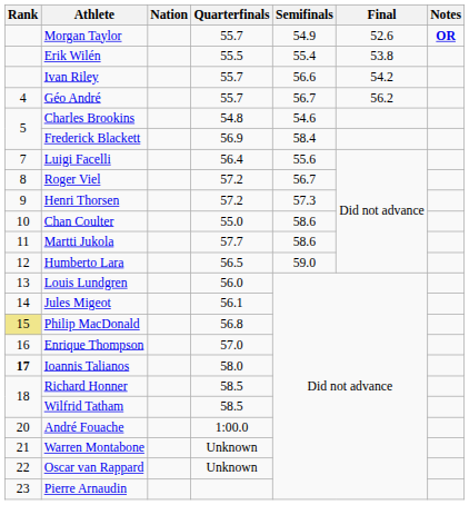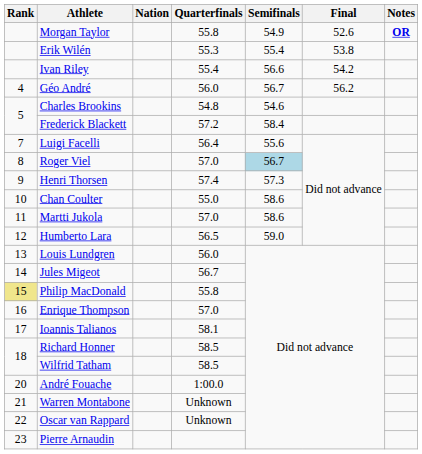 <table class="wikitable sortable" style="text-align:center">
 <tr>
 <th>Rank</th>
 <th>Athlete</th>
 <th>Nation</th>
 <th>Quarterfinals</th>
 <th>Semifinals</th>
 <th>Final</th>
 <th>Notes</th>
 </tr>
 <tr>
 <td></td>
 <td align=left><a href='#'>Morgan Taylor</a></td>
 <td align=left></td>
-<td>55.7</td>
+<td>55.8</td>
 <td>54.9</td>
 <td>52.6</td>
 <td><a href='#'><strong>OR</strong></a></td>
 </tr>
 <tr>
 <td></td>
 <td align=left><a href='#'>Erik Wilén</a></td>
 <td align=left></td>
-<td>55.5</td>
+<td>55.3</td>
 <td>55.4</td>
 <td>53.8</td>
 <td></td>
 </tr>
 <tr>
 <td></td>
 <td align=left><a href='#'>Ivan Riley</a></td>
 <td align=left></td>
-<td>55.7</td>
+<td>55.4</td>
 <td>56.6</td>
 <td>54.2</td>
 <td></td>
 </tr>
 <tr>
 <td>4</td>
 <td align=left><a href='#'>Géo André</a></td>
 <td align=left></td>
-<td>55.7</td>
+<td>56.0</td>
 <td>56.7</td>
 <td>56.2</td>
 <td></td>
 </tr>
 <tr>
 <td rowspan=2>5</td>
 <td align=left><a href='#'>Charles Brookins</a></td>
 <td align=left></td>
 <td>54.8</td>
 <td>54.6</td>
 <td data-sort-value=90.0></td>
 <td></td>
 </tr>
 <tr>
 <td align=left><a href='#'>Frederick Blackett</a></td>
 <td align=left></td>
-<td>56.9</td>
+<td>57.2</td>
 <td>58.4</td>
 <td data-sort-value=90.0></td>
 <td></td>
 </tr>
 <tr>
 <td>7</td>
 <td align=left><a href='#'>Luigi Facelli</a></td>
 <td align=left></td>
 <td>56.4</td>
 <td>55.6</td>
 <td rowspan=6 data-sort-value=99.9>Did not advance</td>
 <td></td>
 </tr>
 <tr>
 <td>8</td>
 <td align=left><a href='#'>Roger Viel</a></td>
 <td align=left></td>
-<td>57.2</td>
-<td>56.7</td>
+<td>57.0</td>
+<td style="background: lightblue;">56.7</td>
 <td></td>
 </tr>
 <tr>
 <td>9</td>
 <td align=left><a href='#'>Henri Thorsen</a></td>
 <td align=left></td>
-<td>57.2</td>
+<td>57.4</td>
 <td>57.3</td>
 <td></td>
 </tr>
 <tr>
 <td>10</td>
 <td align=left><a href='#'>Chan Coulter</a></td>
 <td align=left></td>
 <td>55.0</td>
 <td>58.6</td>
 <td></td>
 </tr>
 <tr>
 <td>11</td>
 <td align=left><a href='#'>Martti Jukola</a></td>
 <td align=left></td>
-<td>57.7</td>
+<td>57.0</td>
 <td>58.6</td>
 <td></td>
 </tr>
 <tr>
 <td>12</td>
 <td align=left><a href='#'>Humberto Lara</a></td>
 <td align=left></td>
 <td>56.5</td>
 <td>59.0</td>
 <td></td>
 </tr>
 <tr>
 <td>13</td>
 <td align=left><a href='#'>Louis Lundgren</a></td>
 <td align=left></td>
 <td>56.0</td>
 <td rowspan=11 colspan=2 data-sort-value=99.9>Did not advance</td>
 <td></td>
 </tr>
 <tr>
 <td>14</td>
 <td align=left><a href='#'>Jules Migeot</a></td>
 <td align=left></td>
-<td>56.1</td>
+<td>56.7</td>
 <td></td>
 </tr>
 <tr>
 <td style="background: khaki;">15</td>
 <td align=left><a href='#'>Philip MacDonald</a></td>
 <td align=left></td>
-<td>56.8</td>
+<td>55.8</td>
 <td></td>
 </tr>
 <tr>
 <td>16</td>
 <td align=left><a href='#'>Enrique Thompson</a></td>
 <td align=left></td>
 <td>57.0</td>
 <td></td>
 </tr>
 <tr>
-<td><strong>17</strong></td>
+<td>17</td>
 <td align=left><a href='#'>Ioannis Talianos</a></td>
 <td align=left></td>
-<td>58.0</td>
+<td>58.1</td>
 <td></td>
 </tr>
 <tr>
 <td rowspan=2>18</td>
 <td align=left><a href='#'>Richard Honner</a></td>
 <td align=left></td>
 <td>58.5</td>
 <td></td>
 </tr>
 <tr>
 <td align=left><a href='#'>Wilfrid Tatham</a></td>
 <td align=left></td>
 <td>58.5</td>
 <td></td>
 </tr>
 <tr>
 <td>20</td>
 <td align=left><a href='#'>André Fouache</a></td>
 <td align=left></td>
 <td data-sort-value=60.0>1:00.0</td>
 <td></td>
 </tr>
 <tr>
 <td>21</td>
 <td align=left><a href='#'>Warren Montabone</a></td>
 <td align=left></td>
 <td data-sort-value=70.0>Unknown</td>
 <td></td>
 </tr>
 <tr>
 <td>22</td>
 <td align=left><a href='#'>Oscar van Rappard</a></td>
 <td align=left></td>
 <td data-sort-value=80.0>Unknown</td>
 <td></td>
 </tr>
 <tr>
 <td>23</td>
 <td align=left><a href='#'>Pierre Arnaudin</a></td>
 <td align=left></td>
 <td data-sort-value=90.0></td>
 <td></td>
 </tr>
 </table>
